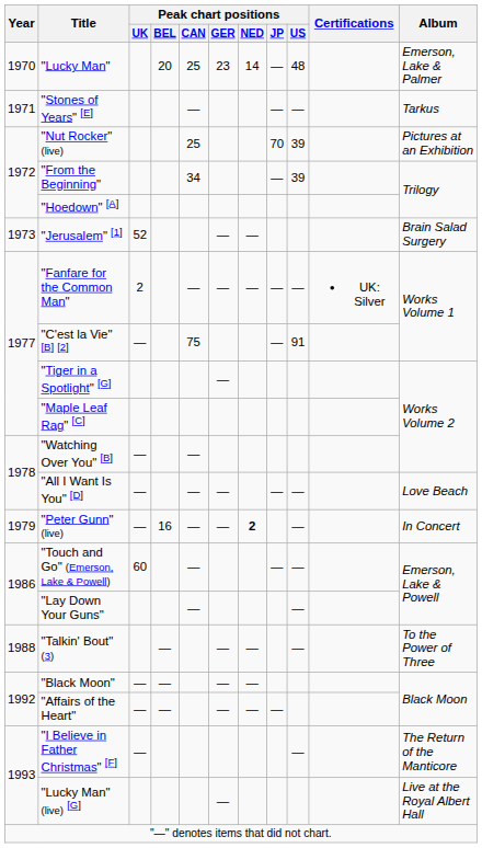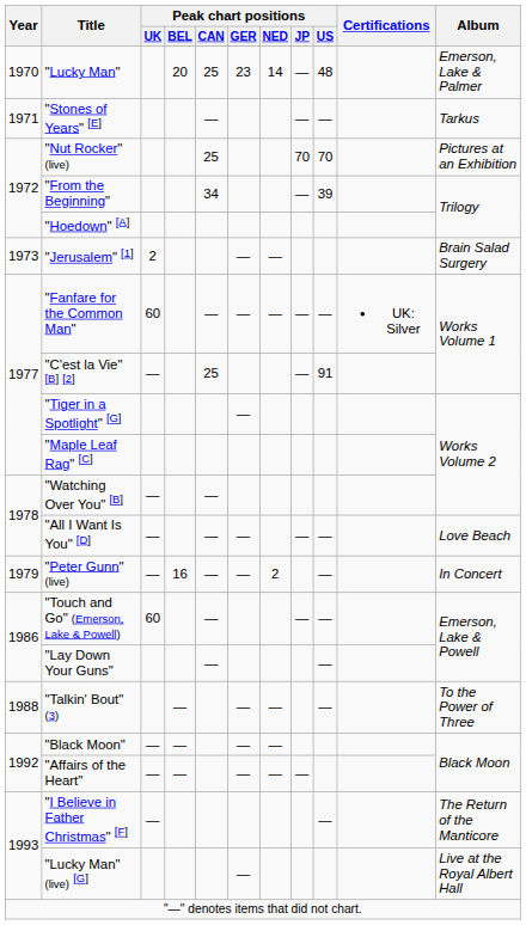 <table class="wikitable" style="text-align:center;">
 <tr>
 <th rowspan="2" style="width:2em;">Year</th>
 <th rowspan="2" style="width:18em;">Title</th>
 <th colspan="7">Peak chart positions</th>
 <th rowspan="2" style="width:10em;"><a href='#'>Certifications</a></th>
 <th rowspan="2" style="width:16em;">Album</th>
 </tr>
 <tr>
 <th style="width:2em;font-size:90%;"><a href='#'>UK</a><br></th>
 <th style="width:2em;font-size:90%;"><a href='#'>BEL</a><br></th>
 <th style="width:2em;font-size:90%;"><a href='#'>CAN</a><br></th>
 <th style="width:2em;font-size:90%;"><a href='#'>GER</a><br></th>
 <th style="width:2em;font-size:90%;"><a href='#'>NED</a><br></th>
 <th style="width:2em;font-size:90%;"><a href='#'>JP</a><br></th>
 <th style="width:2em;font-size:90%;"><a href='#'>US</a><br></th>
 </tr>
 <tr>
 <td>1970</td>
 <td style="text-align:left;">"<a href='#'>Lucky Man</a>"</td>
 <td></td>
 <td>20</td>
 <td>25</td>
 <td>23</td>
 <td>14</td>
 <td>—</td>
 <td>48</td>
 <td></td>
 <td style="text-align:left;" rowspan="1"><em>Emerson, Lake & Palmer</em></td>
 </tr>
 <tr>
 <td>1971</td>
 <td style="text-align:left;">"<a href='#'>Stones of Years</a>" <sup><span></span><a href='#'>[E</a>]</sup></td>
 <td></td>
 <td></td>
 <td>—</td>
 <td></td>
 <td></td>
 <td>—</td>
 <td>—</td>
 <td></td>
 <td style="text-align:left;"><em>Tarkus</em></td>
 </tr>
 <tr>
 <td rowspan="3">1972</td>
 <td style="text-align:left;">"<a href='#'>Nut Rocker</a>" <small>(live)</small></td>
 <td></td>
 <td></td>
 <td>25</td>
 <td></td>
 <td></td>
 <td>70</td>
-<td>39</td>
+<td>70</td>
 <td></td>
 <td style="text-align:left;"><em>Pictures at an Exhibition</em></td>
 </tr>
 <tr>
 <td style="text-align:left;">"<a href='#'>From the Beginning</a>"</td>
 <td></td>
 <td></td>
 <td>34</td>
 <td></td>
 <td></td>
 <td>—</td>
 <td>39</td>
 <td></td>
 <td style="text-align:left;" rowspan="2"><em>Trilogy</em></td>
 </tr>
 <tr>
 <td style="text-align:left;">"<a href='#'>Hoedown</a>" <sup><span></span><a href='#'>[A</a>]</sup></td>
 <td></td>
 <td></td>
 <td></td>
 <td></td>
 <td></td>
 <td></td>
 <td></td>
 <td></td>
 </tr>
 <tr>
 <td>1973</td>
 <td style="text-align:left;">"<a href='#'>Jerusalem</a>"  <sup><span></span><a href='#'>[1</a>]</sup></td>
-<td>52</td>
+<td>2</td>
 <td></td>
 <td></td>
 <td>—</td>
 <td>—</td>
 <td></td>
 <td></td>
 <td></td>
 <td style="text-align:left;"><em>Brain Salad Surgery</em></td>
 </tr>
 <tr>
 <td rowspan="4">1977</td>
 <td style="text-align:left;">"<a href='#'>Fanfare for the Common Man</a>"</td>
-<td>2</td>
+<td>60</td>
 <td></td>
 <td>—</td>
 <td>—</td>
 <td>—</td>
 <td>—</td>
 <td>—</td>
 <td><br><ul><li>UK: Silver</li></ul></td>
 <td style="text-align:left;" rowspan="2"><em>Works Volume 1</em></td>
 </tr>
 <tr>
 <td style="text-align:left;">"C'est la Vie" <sup><span></span><a href='#'>[B</a>]</sup> <sup><span></span><a href='#'>[2</a>]</sup></td>
 <td>—</td>
 <td></td>
-<td>75</td>
+<td>25</td>
 <td></td>
 <td></td>
 <td>—</td>
 <td>91</td>
 <td></td>
 </tr>
 <tr>
 <td style="text-align:left;">"<a href='#'>Tiger in a Spotlight</a>" <sup><span></span><a href='#'>[G</a>]</sup></td>
 <td></td>
 <td></td>
 <td></td>
 <td>—</td>
 <td></td>
 <td></td>
 <td></td>
 <td></td>
 <td style="text-align:left;" rowspan="3"><em>Works Volume 2</em></td>
 </tr>
 <tr>
 <td style="text-align:left;">"<a href='#'>Maple Leaf Rag</a>" <sup><span></span><a href='#'>[C</a>]</sup></td>
 <td></td>
 <td></td>
 <td></td>
 <td></td>
 <td></td>
 <td></td>
 <td></td>
 <td></td>
 </tr>
 <tr>
 <td rowspan="2">1978</td>
 <td style="text-align:left;">"Watching Over You" <sup><span></span><a href='#'>[B</a>]</sup></td>
 <td>—</td>
 <td></td>
 <td>—</td>
 <td></td>
 <td></td>
 <td></td>
 <td></td>
 <td></td>
 </tr>
 <tr>
 <td style="text-align:left;">"All I Want Is You" <sup><span></span><a href='#'>[D</a>]</sup></td>
 <td>—</td>
 <td></td>
 <td>—</td>
 <td>—</td>
 <td></td>
 <td>—</td>
 <td>—</td>
 <td></td>
 <td style="text-align:left;" rowspan="1"><em>Love Beach</em></td>
 </tr>
 <tr>
 <td>1979</td>
 <td style="text-align:left;">"<a href='#'>Peter Gunn</a>" <small>(live)</small></td>
 <td>—</td>
 <td>16</td>
 <td>—</td>
 <td>—</td>
-<td><strong>2</strong></td>
+<td>2</td>
 <td></td>
 <td>—</td>
 <td></td>
 <td style="text-align:left;"><em>In Concert</em></td>
 </tr>
 <tr>
 <td rowspan="2">1986</td>
 <td style="text-align:left;">"Touch and Go" <small>(<a href='#'>Emerson, Lake & Powell</a>)</small></td>
 <td>60</td>
 <td></td>
 <td>—</td>
 <td></td>
 <td></td>
 <td>—</td>
 <td>—</td>
 <td></td>
 <td style="text-align:left;" rowspan="2"><em>Emerson, Lake & Powell</em></td>
 </tr>
 <tr>
 <td style="text-align:left;">"Lay Down Your Guns"</td>
 <td></td>
 <td></td>
 <td>—</td>
 <td></td>
 <td></td>
 <td></td>
 <td>—</td>
 <td></td>
 </tr>
 <tr>
 <td>1988</td>
 <td style="text-align:left;">"Talkin' Bout" <small>(<a href='#'>3</a>)</small></td>
 <td></td>
 <td>—</td>
 <td></td>
 <td>—</td>
 <td>—</td>
 <td></td>
 <td>—</td>
 <td></td>
 <td style="text-align:left;"><em>To the Power of Three</em></td>
 </tr>
 <tr>
 <td rowspan="2">1992</td>
 <td style="text-align:left;">"Black Moon"</td>
 <td>—</td>
 <td>—</td>
 <td></td>
 <td>—</td>
 <td>—</td>
 <td></td>
 <td></td>
 <td></td>
 <td style="text-align:left;" rowspan="2"><em>Black Moon</em></td>
 </tr>
 <tr>
 <td style="text-align:left;">"Affairs of the Heart"</td>
 <td>—</td>
 <td>—</td>
 <td></td>
 <td>—</td>
 <td>—</td>
 <td>—</td>
 <td></td>
 <td></td>
 </tr>
 <tr>
 <td rowspan="2">1993</td>
 <td style="text-align:left;">"<a href='#'>I Believe in Father Christmas</a>" <sup><span></span><a href='#'>[F</a>]</sup></td>
 <td>—</td>
 <td></td>
 <td></td>
 <td></td>
 <td></td>
 <td></td>
 <td>—</td>
 <td></td>
 <td style="text-align:left;"><em>The Return of the Manticore</em></td>
 </tr>
 <tr>
 <td style="text-align:left;">"Lucky Man" <small>(live)</small> <sup><span></span><a href='#'>[G</a>]</sup></td>
 <td></td>
 <td></td>
 <td></td>
 <td>—</td>
 <td></td>
 <td></td>
 <td></td>
 <td></td>
 <td style="text-align:left;" rowspan="1"><em>Live at the Royal Albert Hall</em></td>
 </tr>
 <tr>
 <td colspan="12" style="font-size:90%">"—" denotes items that did not chart.</td>
 </tr>
 </table>
